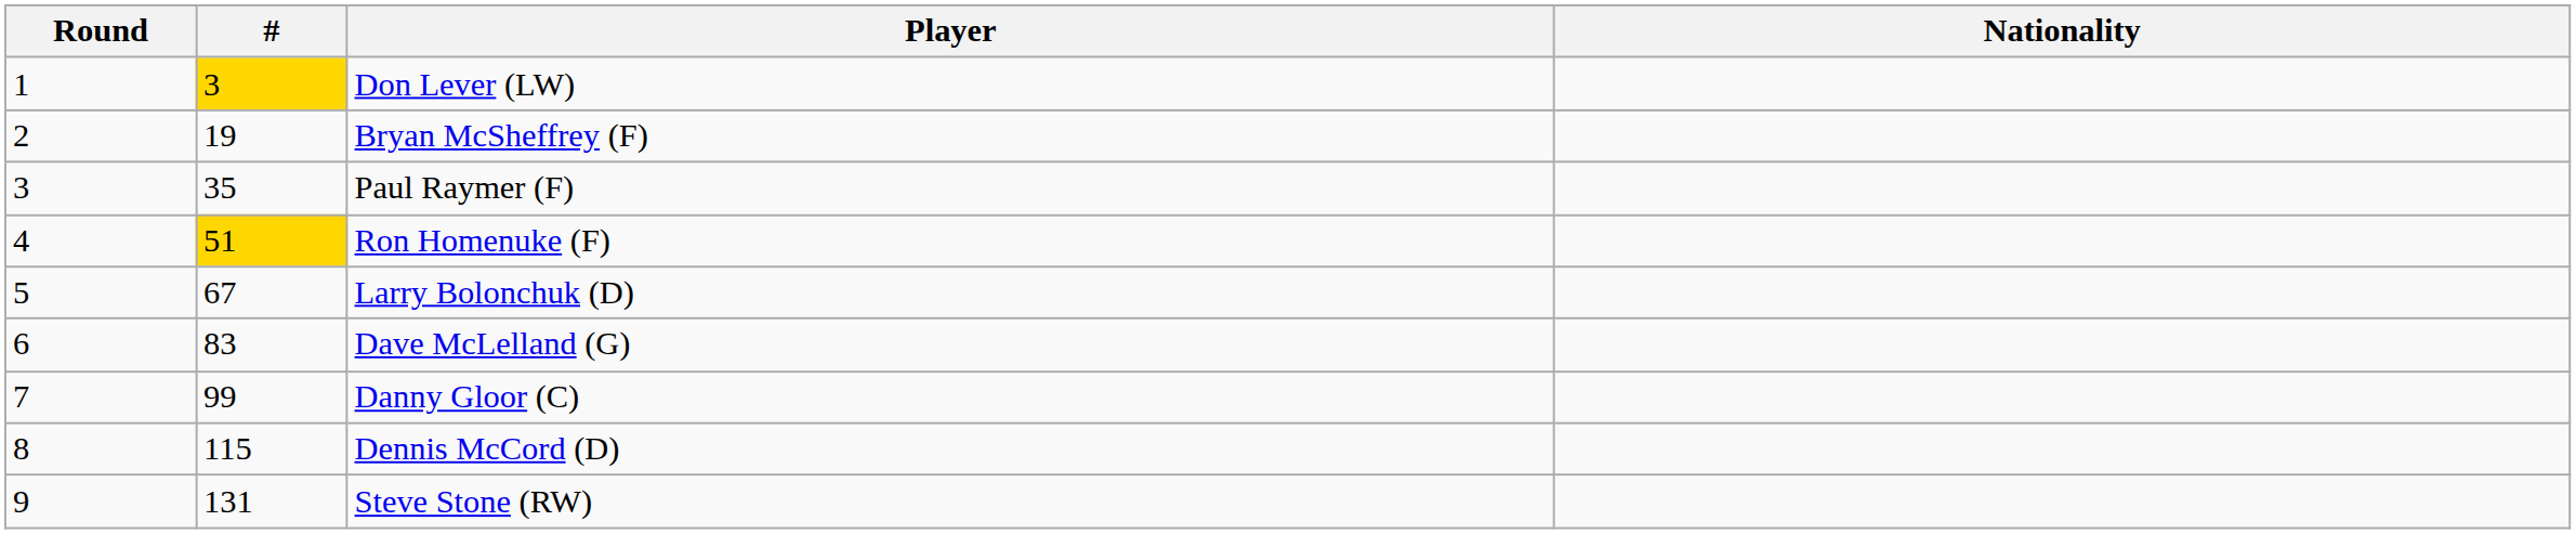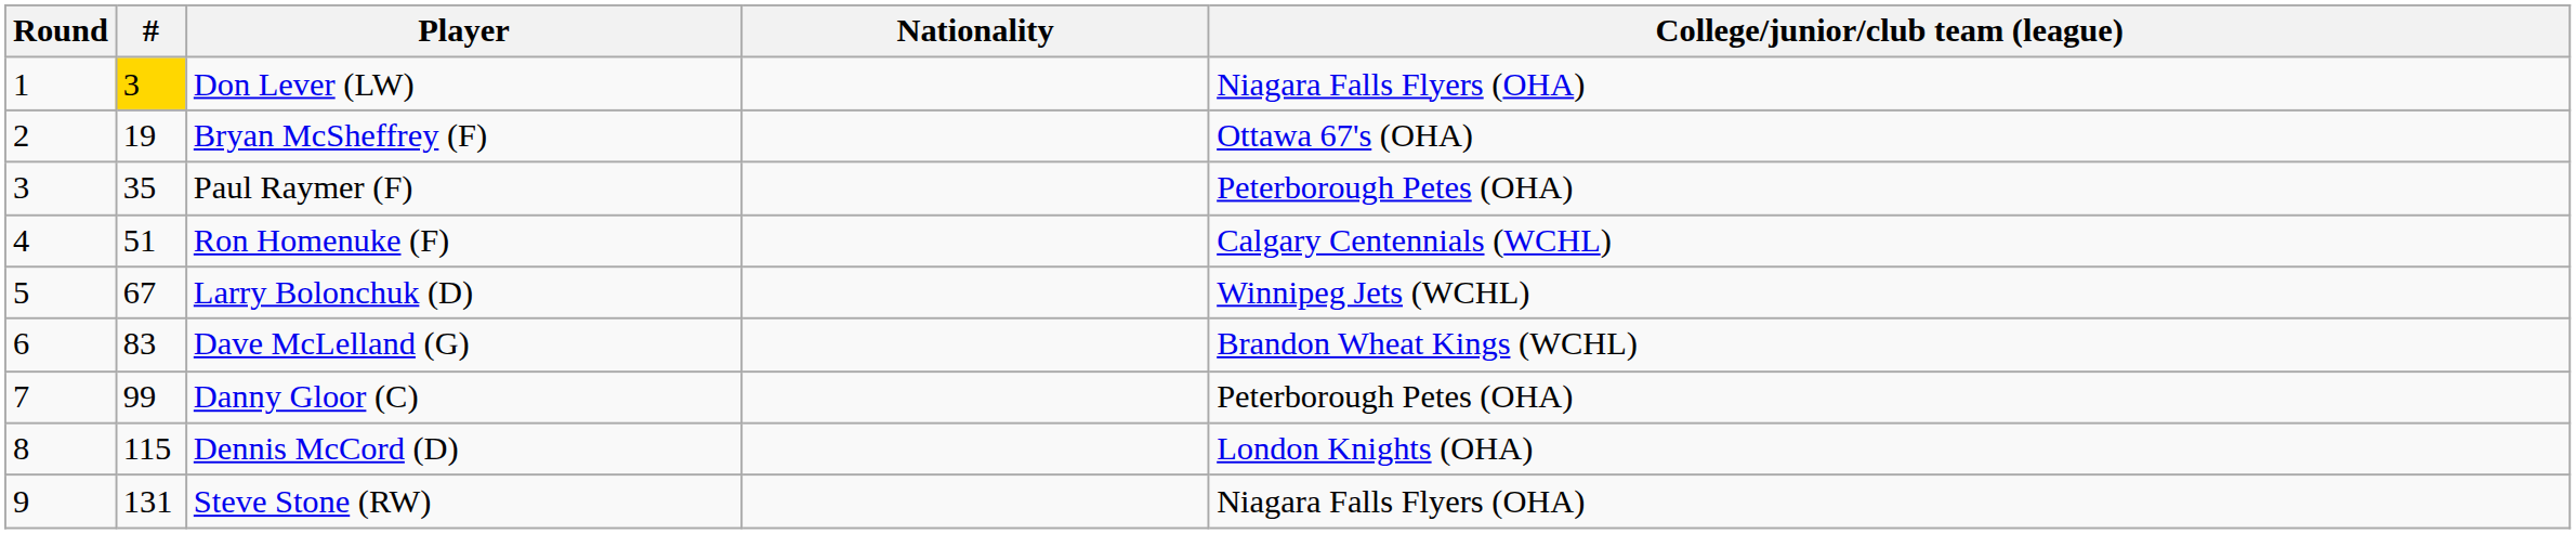 <table class="wikitable">
 <tr>
 <th bgcolor="#DDDDFF" width="2.75%">Round</th>
 <th bgcolor="#DDDDFF" width="2.75%">#</th>
 <th bgcolor="#DDDDFF" width="22.0%">Player</th>
 <th bgcolor="#DDDDFF" width="18.5%">Nationality</th>
+<th bgcolor="#DDDDFF" width="100.0%">College/junior/club team (league)</th>
 </tr>
 <tr>
 <td>1</td>
 <td style="background: gold;">3</td>
 <td><a href='#'>Don Lever</a> (LW)</td>
 <td></td>
+<td><a href='#'>Niagara Falls Flyers</a> (<a href='#'>OHA</a>)</td>
 </tr>
 <tr>
 <td>2</td>
 <td>19</td>
 <td><a href='#'>Bryan McSheffrey</a> (F)</td>
 <td></td>
+<td><a href='#'>Ottawa 67's</a> (OHA)</td>
 </tr>
 <tr>
 <td>3</td>
 <td>35</td>
 <td>Paul Raymer (F)</td>
 <td></td>
+<td><a href='#'>Peterborough Petes</a> (OHA)</td>
 </tr>
 <tr>
 <td>4</td>
-<td style="background: gold;">51</td>
+<td>51</td>
 <td><a href='#'>Ron Homenuke</a> (F)</td>
 <td></td>
+<td><a href='#'>Calgary Centennials</a> (<a href='#'>WCHL</a>)</td>
 </tr>
 <tr>
 <td>5</td>
 <td>67</td>
 <td><a href='#'>Larry Bolonchuk</a> (D)</td>
 <td></td>
+<td><a href='#'>Winnipeg Jets</a> (WCHL)</td>
 </tr>
 <tr>
 <td>6</td>
 <td>83</td>
 <td><a href='#'>Dave McLelland</a> (G)</td>
 <td></td>
+<td><a href='#'>Brandon Wheat Kings</a> (WCHL)</td>
 </tr>
 <tr>
 <td>7</td>
 <td>99</td>
 <td><a href='#'>Danny Gloor</a> (C)</td>
 <td></td>
+<td>Peterborough Petes (OHA)</td>
 </tr>
 <tr>
 <td>8</td>
 <td>115</td>
 <td><a href='#'>Dennis McCord</a> (D)</td>
 <td></td>
+<td><a href='#'>London Knights</a> (OHA)</td>
 </tr>
 <tr>
 <td>9</td>
 <td>131</td>
 <td><a href='#'>Steve Stone</a> (RW)</td>
 <td></td>
+<td>Niagara Falls Flyers (OHA)</td>
 </tr>
 </table>
